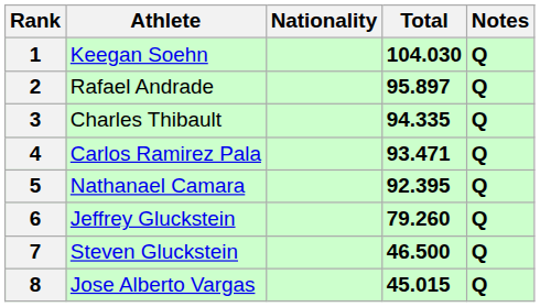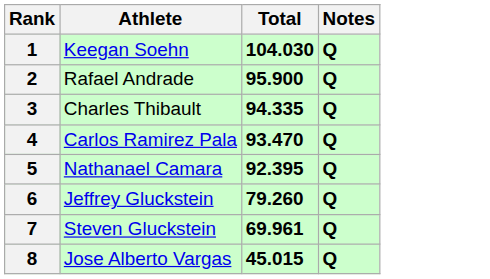 <table class="wikitable sortable" style="text-align:left">
 <tr>
 <th scope=col>Rank</th>
 <th scope=col>Athlete</th>
-<th scope=col>Nationality</th>
 <th scope=col>Total</th>
 <th scope=col>Notes</th>
 </tr>
 <tr bgcolor=ccffcc>
 <th scope=row>1</th>
 <td align=left><a href='#'>Keegan Soehn</a></td>
-<td></td>
 <td><strong>104.030</strong></td>
 <td><strong>Q</strong></td>
 </tr>
 <tr bgcolor=ccffcc>
 <th scope=row>2</th>
 <td align=left>Rafael Andrade</td>
-<td></td>
-<td><strong>95.897</strong></td>
+<td><strong>95.900</strong></td>
 <td><strong>Q</strong></td>
 </tr>
 <tr bgcolor=ccffcc>
 <th scope=row>3</th>
 <td align=left>Charles Thibault</td>
-<td></td>
 <td><strong>94.335</strong></td>
 <td><strong>Q</strong></td>
 </tr>
 <tr bgcolor=ccffcc>
 <th scope=row>4</th>
 <td align=left><a href='#'>Carlos Ramirez Pala</a></td>
-<td></td>
-<td><strong>93.471</strong></td>
+<td><strong>93.470</strong></td>
 <td><strong>Q</strong></td>
 </tr>
 <tr bgcolor=ccffcc>
 <th scope=row>5</th>
 <td align=left><a href='#'>Nathanael Camara</a></td>
-<td></td>
 <td><strong>92.395</strong></td>
 <td><strong>Q</strong></td>
 </tr>
 <tr bgcolor=ccffcc>
 <th scope=row>6</th>
 <td align=left><a href='#'>Jeffrey Gluckstein</a></td>
-<td></td>
 <td><strong>79.260</strong></td>
 <td><strong>Q</strong></td>
 </tr>
 <tr bgcolor=ccffcc>
 <th scope=row>7</th>
 <td align=left><a href='#'>Steven Gluckstein</a></td>
-<td></td>
-<td><strong>46.500</strong></td>
+<td><strong>69.961</strong></td>
 <td><strong>Q</strong></td>
 </tr>
 <tr bgcolor=ccffcc>
 <th scope=row>8</th>
 <td align=left><a href='#'>Jose Alberto Vargas</a></td>
-<td></td>
 <td><strong>45.015</strong></td>
 <td><strong>Q</strong></td>
 </tr>
 </table>
